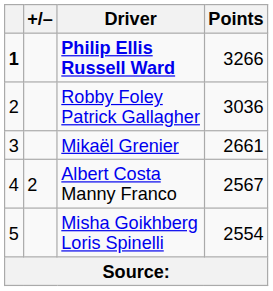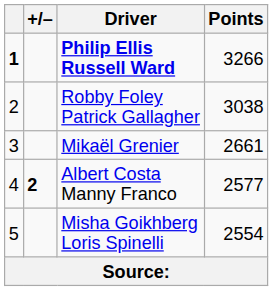 <table class="wikitable" style="font-size: 95%;">
 <tr>
 <th scope="col"></th>
 <th scope="col">+/–</th>
 <th scope="col">Driver</th>
 <th scope="col">Points</th>
 </tr>
 <tr>
 <td align=center><strong>1</strong></td>
 <td align=left></td>
 <td><strong> <a href='#'>Philip Ellis</a><br> <a href='#'>Russell Ward</a></strong></td>
 <td align=right>3266</td>
 </tr>
 <tr>
 <td align=center>2</td>
 <td align=left></td>
 <td> <a href='#'>Robby Foley</a><br> <a href='#'>Patrick Gallagher</a></td>
-<td align=right>3036</td>
+<td align=right>3038</td>
 </tr>
 <tr>
 <td align=center>3</td>
 <td align=left></td>
 <td> <a href='#'>Mikaël Grenier</a></td>
 <td align=right>2661</td>
 </tr>
 <tr>
 <td align=center>4</td>
-<td align=left> 2</td>
+<td align=left><strong> 2</strong></td>
 <td> <a href='#'>Albert Costa</a><br> Manny Franco</td>
-<td align=right>2567</td>
+<td align=right>2577</td>
 </tr>
 <tr>
 <td align=center>5</td>
 <td align=left></td>
 <td> <a href='#'>Misha Goikhberg</a><br> <a href='#'>Loris Spinelli</a></td>
 <td align=right>2554</td>
 </tr>
 <tr>
 <th colspan=5>Source:</th>
 </tr>
 </table>
